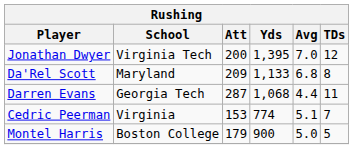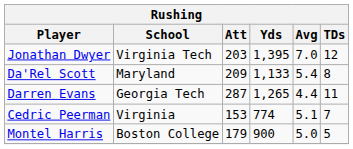 <table class="wikitable">
 <tr>
 <th colspan="6" align="center">Rushing</th>
 </tr>
 <tr>
 <th>Player</th>
 <th>School</th>
 <th>Att</th>
 <th>Yds</th>
 <th>Avg</th>
 <th>TDs</th>
 </tr>
 <tr>
 <td><a href='#'>Jonathan Dwyer</a></td>
 <td>Virginia Tech</td>
-<td>200</td>
+<td>203</td>
 <td>1,395</td>
 <td>7.0</td>
 <td>12</td>
 </tr>
 <tr>
 <td><a href='#'>Da'Rel Scott</a></td>
 <td>Maryland</td>
 <td>209</td>
 <td>1,133</td>
-<td>6.8</td>
+<td>5.4</td>
 <td>8</td>
 </tr>
 <tr>
 <td><a href='#'>Darren Evans</a></td>
 <td>Georgia Tech</td>
 <td>287</td>
-<td>1,068</td>
+<td>1,265</td>
 <td>4.4</td>
 <td>11</td>
 </tr>
 <tr>
 <td><a href='#'>Cedric Peerman</a></td>
 <td>Virginia</td>
 <td>153</td>
 <td>774</td>
 <td>5.1</td>
 <td>7</td>
 </tr>
 <tr>
 <td><a href='#'>Montel Harris</a></td>
 <td>Boston College</td>
 <td>179</td>
 <td>900</td>
 <td>5.0</td>
 <td>5</td>
 </tr>
 <tr>
 </tr>
 </table>
